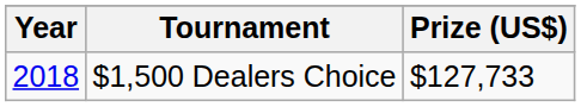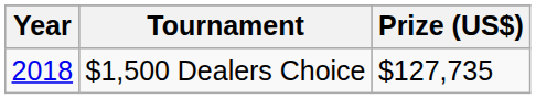 <table class="wikitable">
 <tr>
 </tr>
 <tr>
 <th>Year</th>
 <th>Tournament</th>
 <th>Prize (US$)</th>
 </tr>
 <tr>
 <td><a href='#'>2018</a></td>
 <td>$1,500 Dealers Choice</td>
-<td>$127,733</td>
+<td>$127,735</td>
 </tr>
 </table>
